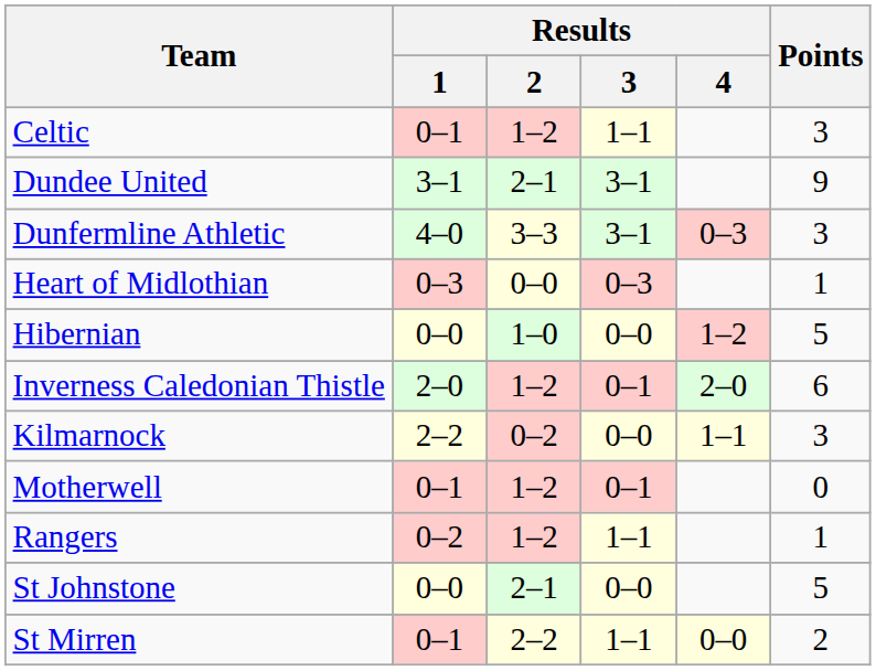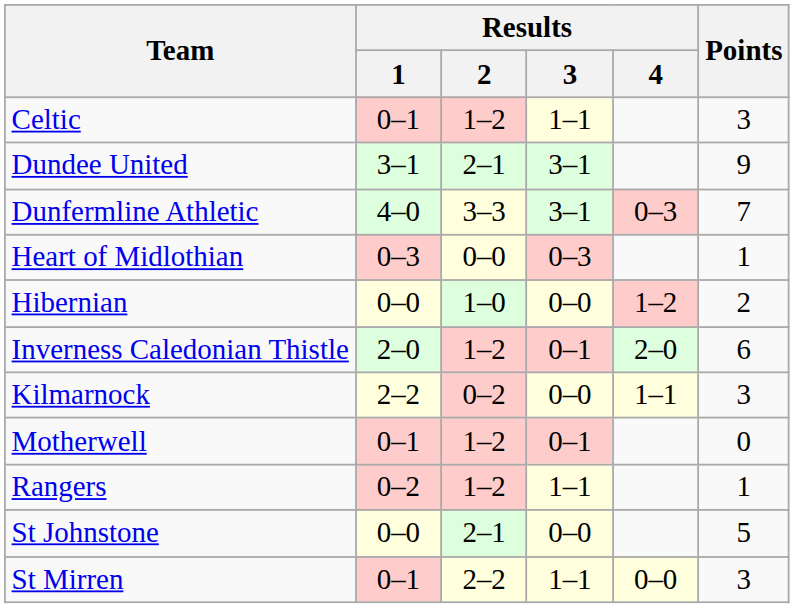 <table class="wikitable" style="text-align:center">
 <tr>
 <th rowspan=2>Team</th>
 <th colspan=4>Results</th>
 <th rowspan=2>Points</th>
 </tr>
 <tr>
 <th width=40>1</th>
 <th width=40>2</th>
 <th width=40>3</th>
 <th width=40>4</th>
 </tr>
 <tr>
 <td align=left><a href='#'>Celtic</a></td>
 <td style="background:#fcc;">0–1</td>
 <td style="background:#fcc;">1–2</td>
 <td style="background:#ffd;">1–1</td>
 <td></td>
 <td>3</td>
 </tr>
 <tr>
 <td align=left><a href='#'>Dundee United</a></td>
 <td style="background:#dfd;">3–1</td>
 <td style="background:#dfd;">2–1</td>
 <td style="background:#dfd;">3–1</td>
 <td></td>
 <td>9</td>
 </tr>
 <tr>
 <td align=left><a href='#'>Dunfermline Athletic</a></td>
 <td style="background:#dfd;">4–0</td>
 <td style="background:#ffd;">3–3</td>
 <td style="background:#dfd;">3–1</td>
 <td style="background:#fcc;">0–3</td>
-<td>3</td>
+<td>7</td>
 </tr>
 <tr>
 <td align=left><a href='#'>Heart of Midlothian</a></td>
 <td style="background:#fcc;">0–3</td>
 <td style="background:#ffd;">0–0</td>
 <td style="background:#fcc;">0–3</td>
 <td></td>
 <td>1</td>
 </tr>
 <tr>
 <td align=left><a href='#'>Hibernian</a></td>
 <td style="background:#ffd;">0–0</td>
 <td style="background:#dfd;">1–0</td>
 <td style="background:#ffd;">0–0</td>
 <td style="background:#fcc;">1–2</td>
-<td>5</td>
+<td>2</td>
 </tr>
 <tr>
 <td align=left><a href='#'>Inverness Caledonian Thistle</a></td>
 <td style="background:#dfd;">2–0</td>
 <td style="background:#fcc;">1–2</td>
 <td style="background:#fcc;">0–1</td>
 <td style="background:#dfd;">2–0</td>
 <td>6</td>
 </tr>
 <tr>
 <td align=left><a href='#'>Kilmarnock</a></td>
 <td style="background:#ffd;">2–2</td>
 <td style="background:#fcc;">0–2</td>
 <td style="background:#ffd;">0–0</td>
 <td style="background:#ffd;">1–1</td>
 <td>3</td>
 </tr>
 <tr>
 <td align=left><a href='#'>Motherwell</a></td>
 <td style="background:#fcc;">0–1</td>
 <td style="background:#fcc;">1–2</td>
 <td style="background:#fcc;">0–1</td>
 <td></td>
 <td>0</td>
 </tr>
 <tr>
 <td align=left><a href='#'>Rangers</a></td>
 <td style="background:#fcc;">0–2</td>
 <td style="background:#fcc;">1–2</td>
 <td style="background:#ffd;">1–1</td>
 <td></td>
 <td>1</td>
 </tr>
 <tr>
 <td align=left><a href='#'>St Johnstone</a></td>
 <td style="background:#ffd;">0–0</td>
 <td style="background:#dfd;">2–1</td>
 <td style="background:#ffd;">0–0</td>
 <td></td>
 <td>5</td>
 </tr>
 <tr>
 <td align=left><a href='#'>St Mirren</a></td>
 <td style="background:#fcc;">0–1</td>
 <td style="background:#ffd;">2–2</td>
 <td style="background:#ffd;">1–1</td>
 <td style="background:#ffd;">0–0</td>
-<td>2</td>
+<td>3</td>
 </tr>
 </table>
